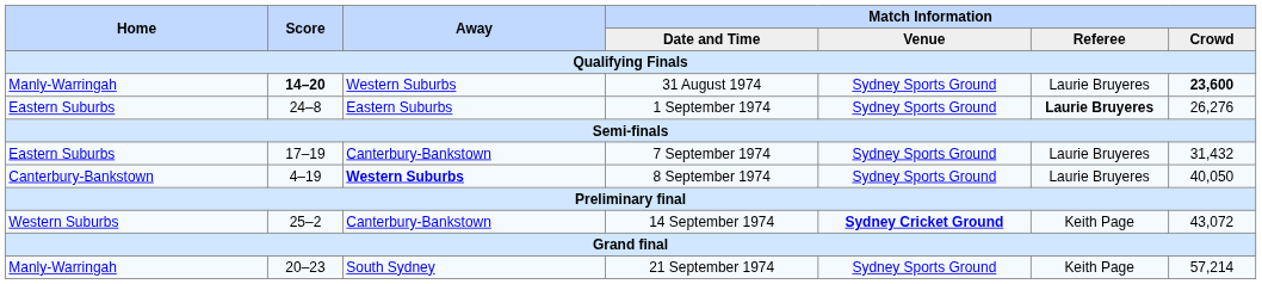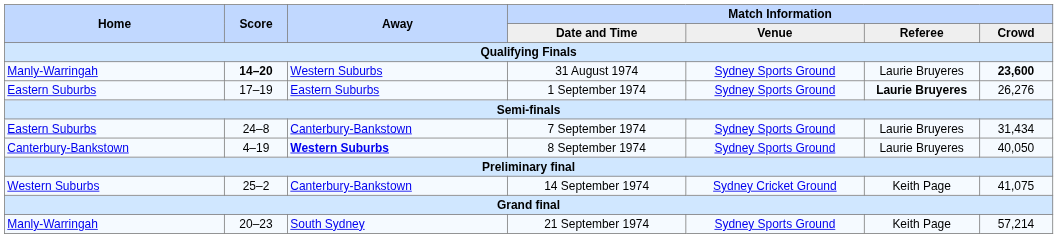 <table border=1 style="border-collapse:collapse; font-size:90%; text-align:center;" cellpadding=3 cellspacing=0 width=100%>
 <tr bgcolor=#C1D8FF>
 <th rowspan=2 width=21%>Home</th>
 <th rowspan=2 width=6%>Score</th>
 <th rowspan=2 width=21%>Away</th>
 <th colspan=6>Match Information</th>
 </tr>
 <tr bgcolor=#EFEFEF>
 <th width=17%>Date and Time</th>
 <th width=17%>Venue</th>
 <th width=11%>Referee</th>
 <th width=7%>Crowd</th>
 </tr>
 <tr bgcolor="#D0E7FF">
 <td colspan=7><strong>Qualifying Finals</strong></td>
 </tr>
 <tr bgcolor=#F5FAFF>
 <td align=left> <a href='#'>Manly-Warringah</a></td>
 <td><strong>14–20</strong></td>
 <td align=left> <a href='#'>Western Suburbs</a></td>
 <td>31 August 1974</td>
 <td><a href='#'>Sydney Sports Ground</a></td>
 <td>Laurie Bruyeres</td>
 <td><strong>23,600</strong></td>
 </tr>
 <tr bgcolor=#F5FAFF>
 <td align=left> <a href='#'>Eastern Suburbs</a></td>
-<td>24–8</td>
+<td>17–19</td>
 <td align=left> <a href='#'>Eastern Suburbs</a></td>
 <td>1 September 1974</td>
 <td><a href='#'>Sydney Sports Ground</a></td>
 <td><strong>Laurie Bruyeres</strong></td>
 <td>26,276</td>
 </tr>
 <tr bgcolor="#D0E7FF">
 <td colspan=7><strong>Semi-finals</strong></td>
 </tr>
 <tr bgcolor=#F5FAFF>
 <td align=left> <a href='#'>Eastern Suburbs</a></td>
-<td>17–19</td>
+<td>24–8</td>
 <td align=left> <a href='#'>Canterbury-Bankstown</a></td>
 <td>7 September 1974</td>
 <td><a href='#'>Sydney Sports Ground</a></td>
 <td>Laurie Bruyeres</td>
-<td>31,432</td>
+<td>31,434</td>
 </tr>
 <tr bgcolor=#F5FAFF>
 <td align=left> <a href='#'>Canterbury-Bankstown</a></td>
 <td>4–19</td>
 <td align=left><strong> <a href='#'>Western Suburbs</a></strong></td>
 <td>8 September 1974</td>
 <td><a href='#'>Sydney Sports Ground</a></td>
 <td>Laurie Bruyeres</td>
 <td>40,050</td>
 </tr>
 <tr bgcolor="#D0E7FF">
 <td colspan=7><strong>Preliminary final</strong></td>
 </tr>
 <tr bgcolor=#F5FAFF>
 <td align=left> <a href='#'>Western Suburbs</a></td>
 <td>25–2</td>
 <td align=left> <a href='#'>Canterbury-Bankstown</a></td>
 <td>14 September 1974</td>
-<td><strong><a href='#'>Sydney Cricket Ground</a></strong></td>
+<td><a href='#'>Sydney Cricket Ground</a></td>
 <td>Keith Page</td>
-<td>43,072</td>
+<td>41,075</td>
 </tr>
 <tr bgcolor="#D0E7FF">
 <td colspan=7><strong>Grand final</strong></td>
 </tr>
 <tr bgcolor=#F5FAFF>
 <td align=left> <a href='#'>Manly-Warringah</a></td>
 <td>20–23</td>
 <td align=left> <a href='#'>South Sydney</a></td>
 <td>21 September 1974</td>
 <td><a href='#'>Sydney Sports Ground</a></td>
 <td>Keith Page</td>
 <td>57,214</td>
 </tr>
 </table>
